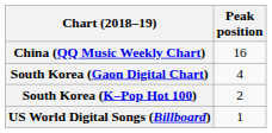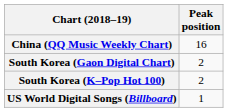 <table class="wikitable plainrowheaders" style="text-align:center">
 <tr>
 <th scope="col">Chart (2018–19)</th>
 <th scope="col">Peak<br> position</th>
 </tr>
 <tr>
 <th scope="row">China (<a href='#'>QQ Music Weekly Chart</a>)</th>
 <td>16</td>
 </tr>
 <tr>
 <th scope="row">South Korea (<a href='#'>Gaon Digital Chart</a>)</th>
-<td>4</td>
+<td>2</td>
 </tr>
 <tr>
 <th scope="row">South Korea (<a href='#'>K–Pop Hot 100</a>)</th>
 <td>2</td>
 </tr>
 <tr>
 <th scope="row">US World Digital Songs (<em><a href='#'>Billboard</a></em>)</th>
 <td>1</td>
 </tr>
 </table>
